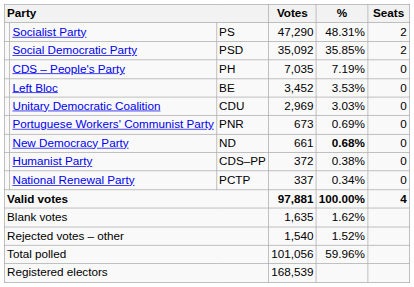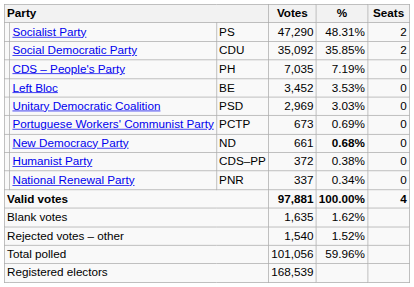 <table class="wikitable" border="1" style="text-align:right;">
 <tr>
 <th style="text-align:left;" colspan=3>Party</th>
 <th align=center width="50">Votes</th>
 <th align=center width="50">%</th>
 <th align=center width="50">Seats</th>
 </tr>
 <tr>
 <td></td>
 <td align=left><a href='#'>Socialist Party</a></td>
 <td align=left>PS</td>
 <td>47,290</td>
 <td>48.31%</td>
 <td>2</td>
 </tr>
 <tr>
 <td></td>
 <td align=left><a href='#'>Social Democratic Party</a></td>
-<td align=left>PSD</td>
+<td align=left>CDU</td>
 <td>35,092</td>
 <td>35.85%</td>
 <td>2</td>
 </tr>
 <tr>
 <td></td>
 <td align=left><a href='#'>CDS – People's Party</a></td>
 <td align=left>PH</td>
 <td>7,035</td>
 <td>7.19%</td>
 <td>0</td>
 </tr>
 <tr>
 <td></td>
 <td align=left><a href='#'>Left Bloc</a></td>
 <td align=left>BE</td>
 <td>3,452</td>
 <td>3.53%</td>
 <td>0</td>
 </tr>
 <tr>
 <td></td>
 <td align=left style="white-space: nowrap;"><a href='#'>Unitary Democratic Coalition</a></td>
-<td align=left>CDU</td>
+<td align=left>PSD</td>
 <td>2,969</td>
 <td>3.03%</td>
 <td>0</td>
 </tr>
 <tr>
 <td></td>
 <td align=left><a href='#'>Portuguese Workers' Communist Party</a></td>
-<td align=left>PNR</td>
+<td align=left>PCTP</td>
 <td>673</td>
 <td>0.69%</td>
 <td>0</td>
 </tr>
 <tr>
 <td></td>
 <td align=left><a href='#'>New Democracy Party</a></td>
 <td align=left>ND</td>
 <td>661</td>
 <td><strong>0.68%</strong></td>
 <td>0</td>
 </tr>
 <tr>
 <td></td>
 <td align=left><a href='#'>Humanist Party</a></td>
 <td align=left style="white-space: nowrap;">CDS–PP</td>
 <td>372</td>
 <td>0.38%</td>
 <td>0</td>
 </tr>
 <tr>
 <td></td>
 <td align=left><a href='#'>National Renewal Party</a></td>
-<td align=left>PCTP</td>
+<td align=left>PNR</td>
 <td>337</td>
 <td>0.34%</td>
 <td>0</td>
 </tr>
 <tr style="font-weight:bold">
 <td align=left colspan=3>Valid votes</td>
 <td>97,881</td>
 <td>100.00%</td>
 <td>4</td>
 </tr>
 <tr>
 <td align=left colspan=3>Blank votes</td>
 <td>1,635</td>
 <td>1.62%</td>
 <td></td>
 </tr>
 <tr>
 <td align=left colspan=3>Rejected votes – other</td>
 <td>1,540</td>
 <td>1.52%</td>
 <td></td>
 </tr>
 <tr>
 <td align=left colspan=3>Total polled</td>
 <td>101,056</td>
 <td>59.96%</td>
 <td></td>
 </tr>
 <tr>
 <td align=left colspan=3>Registered electors</td>
 <td>168,539</td>
 <td></td>
 <td></td>
 </tr>
 </table>
